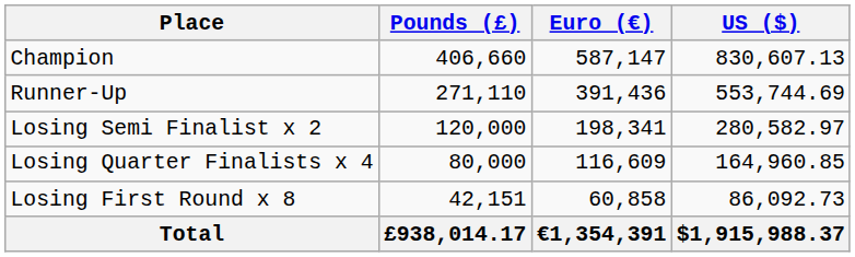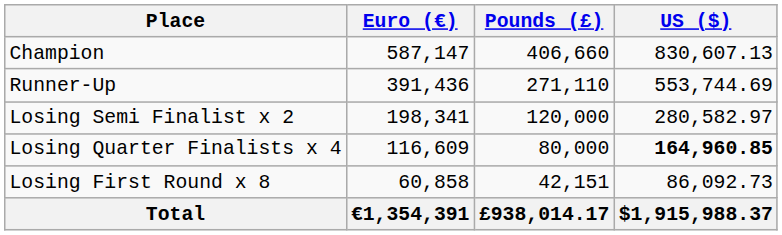 <table class="wikitable">
 <tr>
 <th>Place</th>
+<th><a href='#'>Euro (€)</a></th>
 <th><a href='#'>Pounds (£)</a></th>
-<th><a href='#'>Euro (€)</a></th>
 <th><a href='#'>US ($)</a></th>
 </tr>
 <tr>
 <td>Champion</td>
+<td align=right>587,147</td>
 <td align=right>406,660</td>
-<td align=right>587,147</td>
 <td align=right>830,607.13</td>
 </tr>
 <tr>
 <td>Runner-Up</td>
+<td align=right>391,436</td>
 <td align=right>271,110</td>
-<td align=right>391,436</td>
 <td align=right>553,744.69</td>
 </tr>
 <tr>
 <td>Losing Semi Finalist x 2</td>
+<td align=right>198,341</td>
 <td align=right>120,000</td>
-<td align=right>198,341</td>
 <td align=right>280,582.97</td>
 </tr>
 <tr>
 <td>Losing Quarter Finalists x 4</td>
+<td align=right>116,609</td>
 <td align=right>80,000</td>
-<td align=right>116,609</td>
-<td align=right>164,960.85</td>
+<td align=right><strong>164,960.85</strong></td>
 </tr>
 <tr>
 <td>Losing First Round x 8</td>
+<td align=right>60,858</td>
 <td align=right>42,151</td>
-<td align=right>60,858</td>
 <td align=right>86,092.73</td>
 </tr>
 <tr>
 <th>Total</th>
+<th>€1,354,391</th>
 <th>£938,014.17</th>
-<th>€1,354,391</th>
 <th align=right>$1,915,988.37</th>
 </tr>
 </table>
